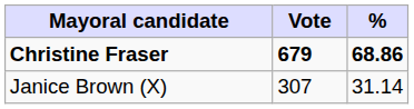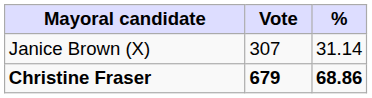 <table class="wikitable">
 <tr>
 <th style="background:#ddf;" width="200px">Mayoral candidate</th>
 <th style="background:#ddf;" width="50px">Vote</th>
 <th style="background:#ddf;" width="30px">%</th>
 </tr>
 <tr>
+<td>Janice Brown (X)</td>
+<td>307</td>
+<td>31.14</td>
+</tr>
+<tr>
 <td><strong>Christine Fraser</strong></td>
 <td><strong>679</strong></td>
 <td><strong>68.86</strong></td>
 </tr>
-<tr>
-<td>Janice Brown (X)</td>
-<td>307</td>
-<td>31.14</td>
-</tr>
 </table>
